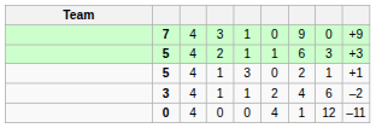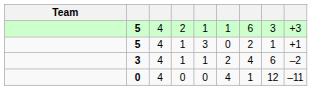 <table class="wikitable" style="text-align: center; font-size: 90%;">
 <tr>
 <th width="165">Team</th>
 <th width="25"></th>
 <th width="25"></th>
 <th width="25"></th>
 <th width="25"></th>
 <th width="25"></th>
 <th width="25"></th>
 <th width="25"></th>
 <th width="25"></th>
-</tr>
-<tr style="background:#ccffcc">
-<td style="text-align:left"></td>
-<td><strong>7</strong></td>
-<td>4</td>
-<td>3</td>
-<td>1</td>
-<td>0</td>
-<td>9</td>
-<td>0</td>
-<td>+9</td>
 </tr>
 <tr style="background:#ccffcc">
 <td style="text-align:left"></td>
 <td><strong>5</strong></td>
 <td>4</td>
 <td>2</td>
 <td>1</td>
 <td>1</td>
 <td>6</td>
 <td>3</td>
 <td>+3</td>
 </tr>
 <tr>
 <td style="text-align:left"></td>
 <td><strong>5</strong></td>
 <td>4</td>
 <td>1</td>
 <td>3</td>
 <td>0</td>
 <td>2</td>
 <td>1</td>
 <td>+1</td>
 </tr>
 <tr>
 <td style="text-align:left"></td>
 <td><strong>3</strong></td>
 <td>4</td>
 <td>1</td>
 <td>1</td>
 <td>2</td>
 <td>4</td>
 <td>6</td>
 <td>–2</td>
 </tr>
 <tr>
 <td style="text-align:left"></td>
 <td><strong>0</strong></td>
 <td>4</td>
 <td>0</td>
 <td>0</td>
 <td>4</td>
 <td>1</td>
 <td>12</td>
 <td>–11</td>
 </tr>
 </table>
